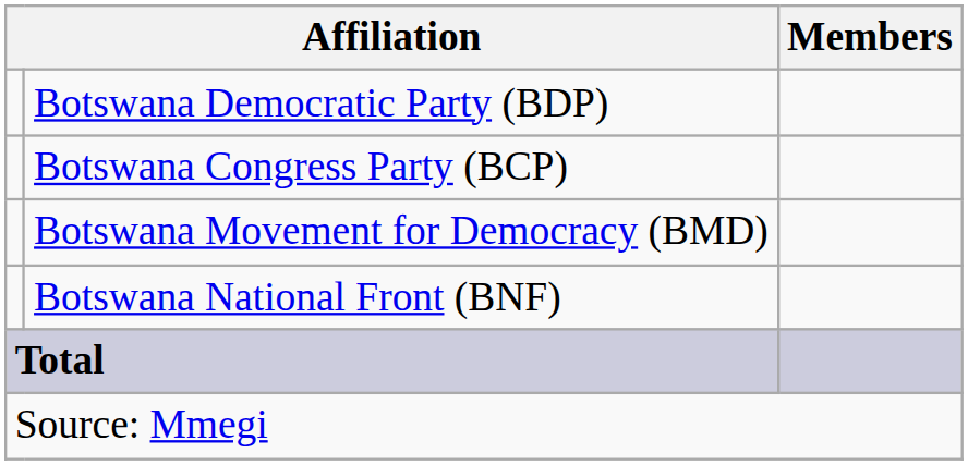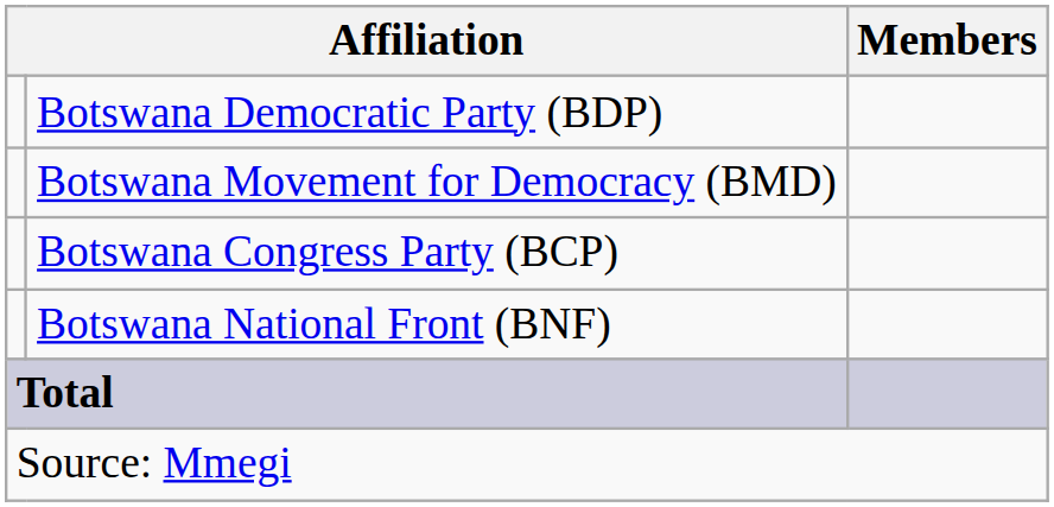 <table class="wikitable">
 <tr>
 <th colspan=2  style="width: 130px">Affiliation</th>
 <th>Members</th>
 </tr>
 <tr>
 <td bgcolor=></td>
 <td><a href='#'>Botswana Democratic Party</a> (BDP)</td>
 <td></td>
 </tr>
 <tr>
 <td bgcolor=></td>
-<td><a href='#'>Botswana Congress Party</a> (BCP)</td>
+<td><a href='#'>Botswana Movement for Democracy</a> (BMD)</td>
 <td></td>
 </tr>
 <tr>
 <td bgcolor=></td>
-<td><a href='#'>Botswana Movement for Democracy</a> (BMD)</td>
+<td><a href='#'>Botswana Congress Party</a> (BCP)</td>
 <td></td>
 </tr>
 <tr>
 <td bgcolor=></td>
 <td><a href='#'>Botswana National Front</a> (BNF)</td>
 <td></td>
 </tr>
 <tr bgcolor=ccccdd>
 <td colspan=2><strong>Total</strong></td>
 <td></td>
 </tr>
 <tr>
 <td colspan=3>Source: <a href='#'>Mmegi</a></td>
 </tr>
 </table>
